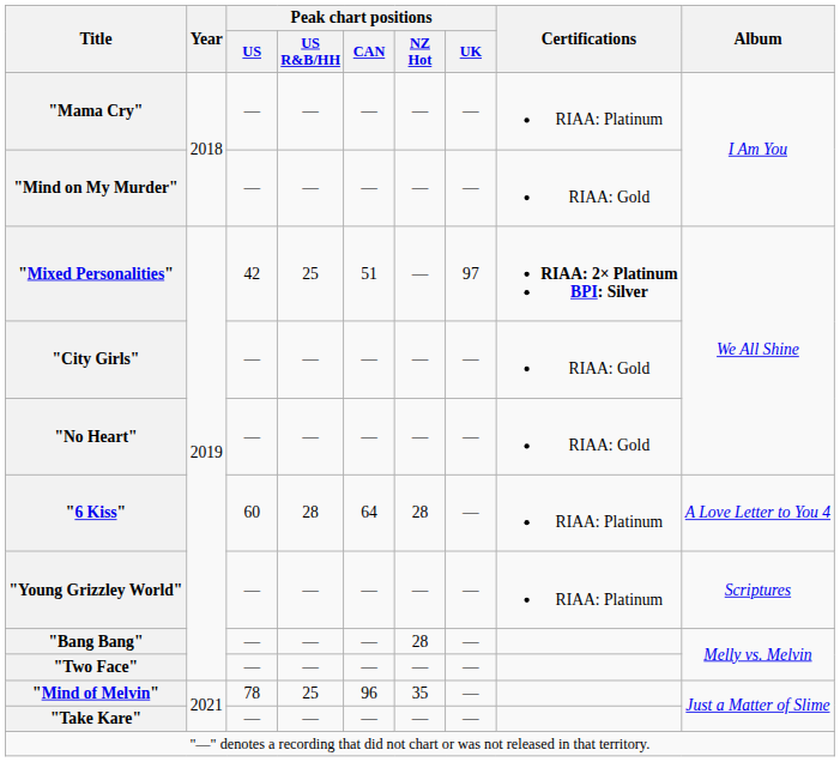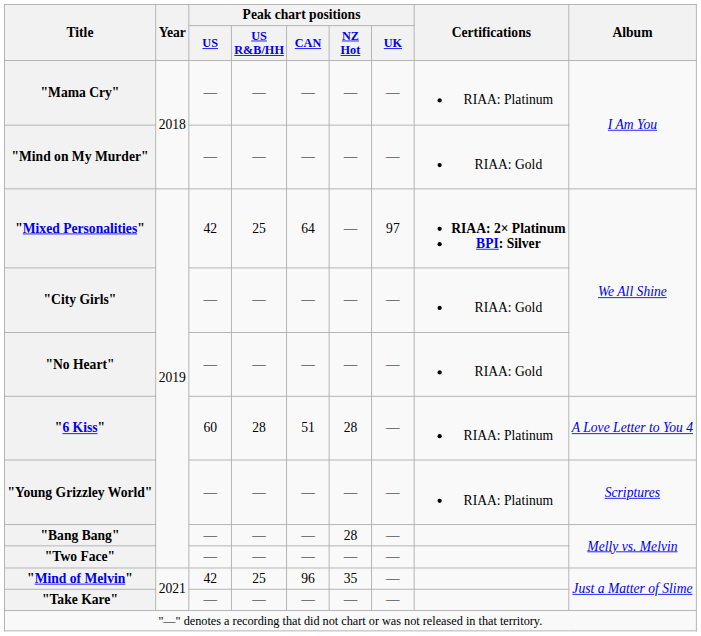 <table class="wikitable plainrowheaders" style="text-align:center;">
 <tr>
 <th scope="col" rowspan="2">Title</th>
 <th scope="col" rowspan="2">Year</th>
 <th scope="col" colspan="5">Peak chart positions</th>
 <th scope="col" rowspan="2">Certifications</th>
 <th scope="col" rowspan="2">Album</th>
 </tr>
 <tr>
 <th scope="col" style="width:3em;font-size:90%;"><a href='#'>US</a><br></th>
 <th scope="col" style="width:3em;font-size:90%;"><a href='#'>US R&B/HH</a><br></th>
 <th scope="col" style="width:3em;font-size:90%;"><a href='#'>CAN</a><br></th>
 <th scope="col" style="width:3em;font-size:90%;"><a href='#'>NZ<br>Hot</a><br></th>
 <th scope="col" style="width:3em;font-size:90%;"><a href='#'>UK</a><br></th>
 </tr>
 <tr>
 <th scope="row">"Mama Cry"</th>
 <td rowspan=2>2018</td>
 <td>—</td>
 <td>—</td>
 <td>—</td>
 <td>—</td>
 <td>—</td>
 <td><br><ul><li>RIAA: Platinum</li></ul></td>
 <td rowspan=2><em><a href='#'>I Am You</a></em></td>
 </tr>
 <tr>
 <th scope="row">"Mind on My Murder"</th>
 <td>—</td>
 <td>—</td>
 <td>—</td>
 <td>—</td>
 <td>—</td>
 <td><br><ul><li>RIAA: Gold</li></ul></td>
 </tr>
 <tr>
 <th scope="row">"<a href='#'>Mixed Personalities</a>"<br></th>
 <td rowspan="7">2019</td>
 <td>42</td>
 <td>25</td>
-<td>51</td>
+<td>64</td>
 <td>—</td>
 <td>97</td>
 <td><strong><br><ul><li>RIAA: 2× Platinum</li><li><a href='#'>BPI</a>: Silver</li></ul></strong></td>
 <td rowspan=3><em><a href='#'>We All Shine</a></em></td>
 </tr>
 <tr>
 <th scope="row">"City Girls"</th>
 <td>—</td>
 <td>—</td>
 <td>—</td>
 <td>—</td>
 <td>—</td>
 <td><br><ul><li>RIAA: Gold</li></ul></td>
 </tr>
 <tr>
 <th scope="row">"No Heart"</th>
 <td>—</td>
 <td>—</td>
 <td>—</td>
 <td>—</td>
 <td>—</td>
 <td><br><ul><li>RIAA: Gold</li></ul></td>
 </tr>
 <tr>
 <th scope="row">"<a href='#'>6 Kiss</a>"<br></th>
 <td>60</td>
 <td>28</td>
-<td>64</td>
+<td>51</td>
 <td>28</td>
 <td>—</td>
 <td><br><ul><li>RIAA: Platinum</li></ul></td>
 <td><em><a href='#'>A Love Letter to You 4</a></em></td>
 </tr>
 <tr>
 <th scope="row">"Young Grizzley World"<br></th>
 <td>—</td>
 <td>—</td>
 <td>—</td>
 <td>—</td>
 <td>—</td>
 <td><br><ul><li>RIAA: Platinum</li></ul></td>
 <td><em><a href='#'>Scriptures</a></em></td>
 </tr>
 <tr>
 <th scope="row">"Bang Bang"</th>
 <td>—</td>
 <td>—</td>
 <td>—</td>
 <td>28</td>
 <td>—</td>
 <td></td>
 <td rowspan="2"><em><a href='#'>Melly vs. Melvin</a></em></td>
 </tr>
 <tr>
 <th scope="row">"Two Face"</th>
 <td>—</td>
 <td>—</td>
 <td>—</td>
 <td>—</td>
 <td>—</td>
 <td></td>
 </tr>
 <tr>
 <th scope="row">"<a href='#'>Mind of Melvin</a>"<br></th>
 <td rowspan="2">2021</td>
-<td>78</td>
+<td>42</td>
 <td>25</td>
 <td>96</td>
 <td>35</td>
 <td>—</td>
 <td></td>
 <td rowspan="2"><em><a href='#'>Just a Matter of Slime</a></em></td>
 </tr>
 <tr>
 <th scope="row">"Take Kare"<br></th>
 <td>—</td>
 <td>—</td>
 <td>—</td>
 <td>—</td>
 <td>—</td>
 <td></td>
 </tr>
 <tr>
 <td colspan="9" style="font-size:90%">"—" denotes a recording that did not chart or was not released in that territory.</td>
 </tr>
 </table>
